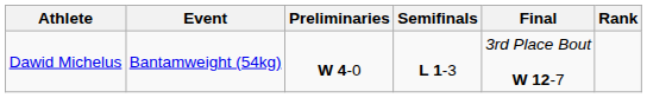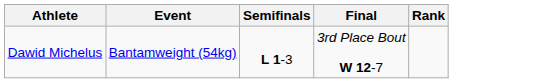 <table class="wikitable" border="1" style="font-size:90%">
 <tr>
 <th>Athlete</th>
 <th>Event</th>
-<th>Preliminaries</th>
 <th>Semifinals</th>
 <th>Final</th>
 <th>Rank</th>
 </tr>
 <tr>
 <td><a href='#'>Dawid Michelus</a></td>
 <td><a href='#'>Bantamweight (54kg)</a></td>
-<td align=center> <br> <strong>W</strong> <strong>4</strong>-0</td>
 <td align=center> <br> <strong>L</strong> <strong>1</strong>-3</td>
 <td align=center><em>3rd Place Bout</em><br> <br> <strong>W</strong> <strong>12</strong>-7</td>
 <td align=center></td>
 </tr>
 </table>
